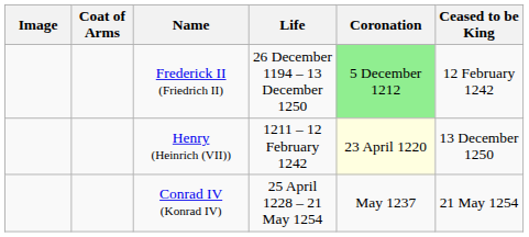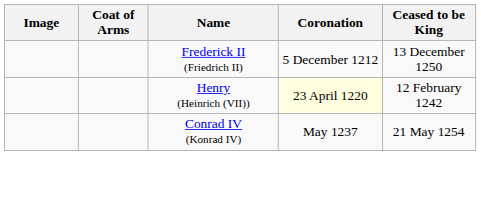 <table width=90% class="wikitable">
 <tr>
 <th width=8%>Image</th>
 <th width=8%>Coat of Arms</th>
 <th width=15%>Name</th>
-<th width=8%>Life</th>
 <th width=8%>Coronation</th>
 <th width=8%>Ceased to be King</th>
 </tr>
 <tr>
 <td></td>
 <td></td>
 <td align="center"><a href='#'>Frederick II</a><br><small>(Friedrich II)</small></td>
-<td align="center">26 December 1194 – 13 December 1250</td>
-<td align="center" style="background: lightgreen;">5 December 1212</td>
+<td align="center">5 December 1212</td>
+<td align="center">13 December 1250</td>
+</tr>
+<tr>
+<td></td>
+<td></td>
+<td align="center"><a href='#'>Henry</a><br><small>(Heinrich (VII))</small></td>
+<td align="center" style="background: lightyellow;">23 April 1220</td>
 <td align="center">12 February 1242</td>
 </tr>
 <tr>
 <td></td>
 <td></td>
-<td align="center"><a href='#'>Henry</a><br><small>(Heinrich (VII))</small></td>
-<td align="center">1211 – 12 February 1242</td>
-<td align="center" style="background: lightyellow;">23 April 1220</td>
-<td align="center">13 December 1250</td>
-</tr>
-<tr>
-<td></td>
-<td></td>
 <td align="center"><a href='#'>Conrad IV</a><br><small>(Konrad IV)</small></td>
-<td align="center">25 April 1228 – 21 May 1254</td>
 <td align="center">May 1237</td>
 <td align="center">21 May 1254</td>
 </tr>
 </table>
